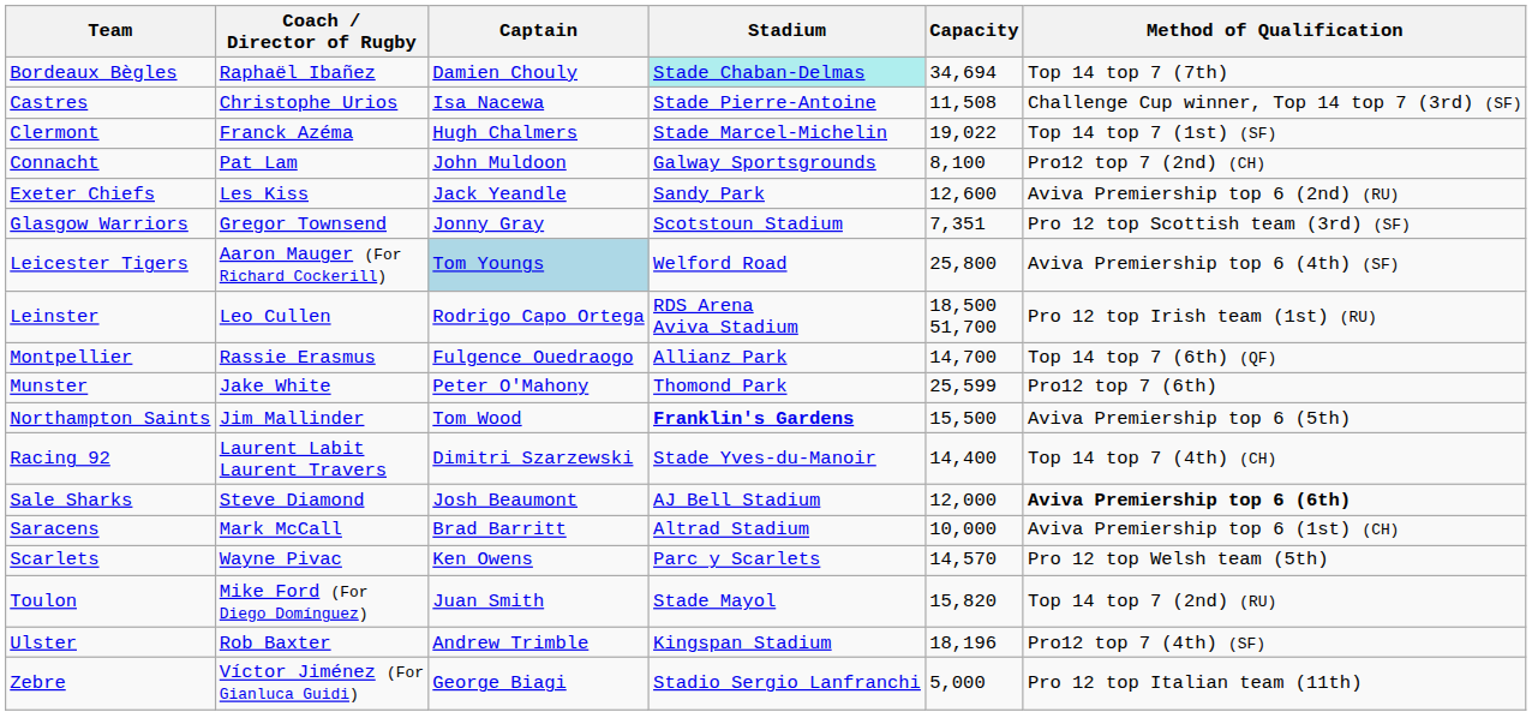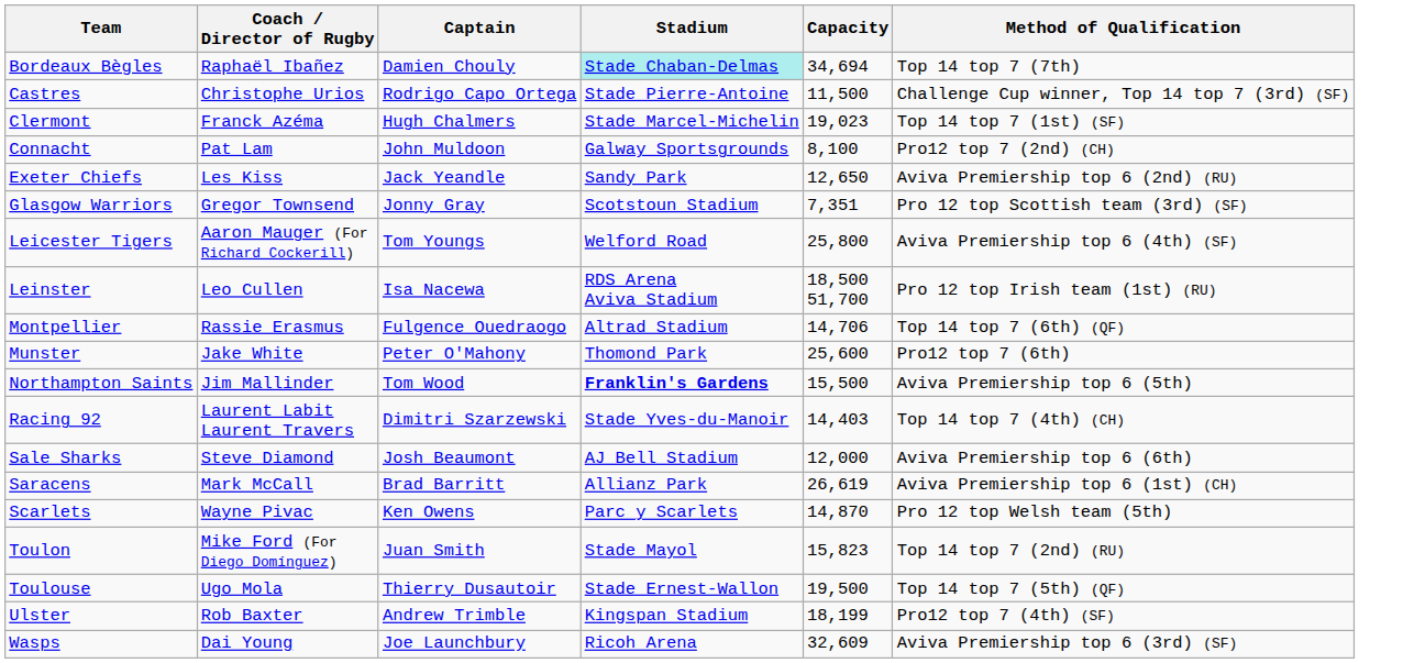 <table class="wikitable sortable">
 <tr>
 <th>Team</th>
 <th>Coach /<br>Director of Rugby</th>
 <th>Captain</th>
 <th>Stadium</th>
 <th>Capacity</th>
 <th>Method of Qualification</th>
 </tr>
 <tr>
 <td> <a href='#'>Bordeaux Bègles</a></td>
 <td> <a href='#'>Raphaël Ibañez</a></td>
 <td> <a href='#'>Damien Chouly</a></td>
 <td style="background: paleturquoise;"><a href='#'>Stade Chaban-Delmas</a></td>
 <td>34,694</td>
 <td>Top 14 top 7 (7th)</td>
 </tr>
 <tr>
 <td> <a href='#'>Castres</a></td>
 <td> <a href='#'>Christophe Urios</a></td>
-<td> <a href='#'>Isa Nacewa</a></td>
+<td> <a href='#'>Rodrigo Capo Ortega</a></td>
 <td><a href='#'>Stade Pierre-Antoine</a></td>
-<td>11,508</td>
+<td>11,500</td>
 <td>Challenge Cup winner, Top 14 top 7 (3rd) <small>(SF)</small></td>
 </tr>
 <tr>
 <td> <a href='#'>Clermont</a></td>
 <td> <a href='#'>Franck Azéma</a></td>
 <td> <a href='#'>Hugh Chalmers</a></td>
 <td><a href='#'>Stade Marcel-Michelin</a></td>
-<td>19,022</td>
+<td>19,023</td>
 <td>Top 14 top 7 (1st) <small>(SF)</small></td>
 </tr>
 <tr>
 <td> <a href='#'>Connacht</a></td>
 <td> <a href='#'>Pat Lam</a></td>
 <td> <a href='#'>John Muldoon</a></td>
 <td><a href='#'>Galway Sportsgrounds</a></td>
 <td>8,100</td>
 <td>Pro12 top 7 (2nd) <small>(CH)</small></td>
 </tr>
 <tr>
 <td> <a href='#'>Exeter Chiefs</a></td>
 <td> <a href='#'>Les Kiss</a></td>
 <td> <a href='#'>Jack Yeandle</a></td>
 <td><a href='#'>Sandy Park</a></td>
-<td>12,600</td>
+<td>12,650</td>
 <td>Aviva Premiership top 6 (2nd) <small>(RU)</small></td>
 </tr>
 <tr>
 <td> <a href='#'>Glasgow Warriors</a></td>
 <td> <a href='#'>Gregor Townsend</a></td>
 <td> <a href='#'>Jonny Gray</a></td>
 <td><a href='#'>Scotstoun Stadium</a></td>
 <td>7,351</td>
 <td>Pro 12 top Scottish team (3rd) <small>(SF)</small></td>
 </tr>
 <tr>
 <td> <a href='#'>Leicester Tigers</a></td>
 <td> <a href='#'>Aaron Mauger</a> <small>(For<br> <a href='#'>Richard Cockerill</a>)</small> </td>
-<td style="background: lightblue;"> <a href='#'>Tom Youngs</a></td>
+<td> <a href='#'>Tom Youngs</a></td>
 <td><a href='#'>Welford Road</a></td>
 <td>25,800</td>
 <td>Aviva Premiership top 6 (4th) <small>(SF)</small></td>
 </tr>
 <tr>
 <td> <a href='#'>Leinster</a></td>
 <td> <a href='#'>Leo Cullen</a></td>
-<td> <a href='#'>Rodrigo Capo Ortega</a></td>
+<td> <a href='#'>Isa Nacewa</a></td>
 <td><a href='#'>RDS Arena</a><br><a href='#'>Aviva Stadium</a></td>
 <td>18,500<br>51,700</td>
 <td>Pro 12 top Irish team (1st) <small>(RU)</small></td>
 </tr>
 <tr>
 <td> <a href='#'>Montpellier</a></td>
 <td> <a href='#'>Rassie Erasmus</a></td>
 <td> <a href='#'>Fulgence Ouedraogo</a></td>
-<td><a href='#'>Allianz Park</a></td>
-<td>14,700</td>
+<td><a href='#'>Altrad Stadium</a></td>
+<td>14,706</td>
 <td>Top 14 top 7 (6th) <small>(QF)</small></td>
 </tr>
 <tr>
 <td> <a href='#'>Munster</a></td>
 <td> <a href='#'>Jake White</a></td>
 <td> <a href='#'>Peter O'Mahony</a></td>
 <td><a href='#'>Thomond Park</a></td>
-<td>25,599</td>
+<td>25,600</td>
 <td>Pro12 top 7 (6th)</td>
 </tr>
 <tr>
 <td> <a href='#'>Northampton Saints</a></td>
 <td> <a href='#'>Jim Mallinder</a></td>
 <td> <a href='#'>Tom Wood</a></td>
 <td><strong><a href='#'>Franklin's Gardens</a></strong></td>
 <td>15,500</td>
 <td>Aviva Premiership top 6 (5th)</td>
 </tr>
 <tr>
 <td> <a href='#'>Racing 92</a></td>
 <td> <a href='#'>Laurent Labit</a><br> <a href='#'>Laurent Travers</a></td>
 <td> <a href='#'>Dimitri Szarzewski</a></td>
 <td><a href='#'>Stade Yves-du-Manoir</a></td>
-<td>14,400</td>
+<td>14,403</td>
 <td>Top 14 top 7 (4th) <small>(CH)</small></td>
 </tr>
 <tr>
 <td> <a href='#'>Sale Sharks</a></td>
 <td> <a href='#'>Steve Diamond</a></td>
 <td> <a href='#'>Josh Beaumont</a></td>
 <td><a href='#'>AJ Bell Stadium</a></td>
 <td>12,000</td>
-<td><strong>Aviva Premiership top 6 (6th)</strong></td>
+<td>Aviva Premiership top 6 (6th)</td>
 </tr>
 <tr>
 <td> <a href='#'>Saracens</a></td>
 <td> <a href='#'>Mark McCall</a></td>
 <td> <a href='#'>Brad Barritt</a></td>
-<td><a href='#'>Altrad Stadium</a></td>
-<td>10,000</td>
+<td><a href='#'>Allianz Park</a></td>
+<td>26,619</td>
 <td>Aviva Premiership top 6 (1st) <small>(CH)</small></td>
 </tr>
 <tr>
 <td> <a href='#'>Scarlets</a></td>
 <td> <a href='#'>Wayne Pivac</a></td>
 <td> <a href='#'>Ken Owens</a></td>
 <td><a href='#'>Parc y Scarlets</a></td>
-<td>14,570</td>
+<td>14,870</td>
 <td>Pro 12 top Welsh team (5th)</td>
 </tr>
 <tr>
 <td> <a href='#'>Toulon</a></td>
 <td> <a href='#'>Mike Ford</a> <small>(For<br> <a href='#'>Diego Domínguez</a>)</small> </td>
 <td> <a href='#'>Juan Smith</a></td>
 <td><a href='#'>Stade Mayol</a></td>
-<td>15,820</td>
+<td>15,823</td>
 <td>Top 14 top 7 (2nd) <small>(RU)</small></td>
+</tr>
+<tr>
+<td> <a href='#'>Toulouse</a></td>
+<td> <a href='#'>Ugo Mola</a></td>
+<td> <a href='#'>Thierry Dusautoir</a></td>
+<td><a href='#'>Stade Ernest-Wallon</a></td>
+<td>19,500</td>
+<td>Top 14 top 7 (5th) <small>(QF)</small></td>
 </tr>
 <tr>
 <td> <a href='#'>Ulster</a></td>
 <td> <a href='#'>Rob Baxter</a></td>
 <td> <a href='#'>Andrew Trimble</a></td>
 <td><a href='#'>Kingspan Stadium</a></td>
-<td>18,196</td>
+<td>18,199</td>
 <td>Pro12 top 7 (4th) <small>(SF)</small></td>
 </tr>
 <tr>
-<td> <a href='#'>Zebre</a></td>
-<td> <a href='#'>Víctor Jiménez</a> <small>(For<br> <a href='#'>Gianluca Guidi</a>)</small></td>
-<td> <a href='#'>George Biagi</a></td>
-<td><a href='#'>Stadio Sergio Lanfranchi</a></td>
-<td>5,000</td>
-<td>Pro 12 top Italian team (11th)</td>
+<td> <a href='#'>Wasps</a></td>
+<td> <a href='#'>Dai Young</a></td>
+<td> <a href='#'>Joe Launchbury</a></td>
+<td><a href='#'>Ricoh Arena</a></td>
+<td>32,609</td>
+<td>Aviva Premiership top 6 (3rd) <small>(SF)</small></td>
 </tr>
 </table>
